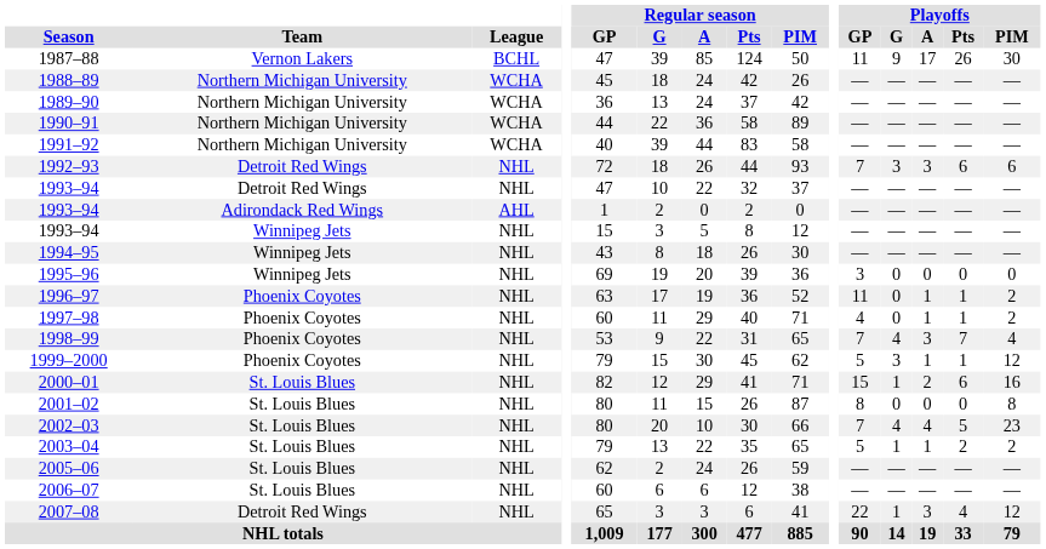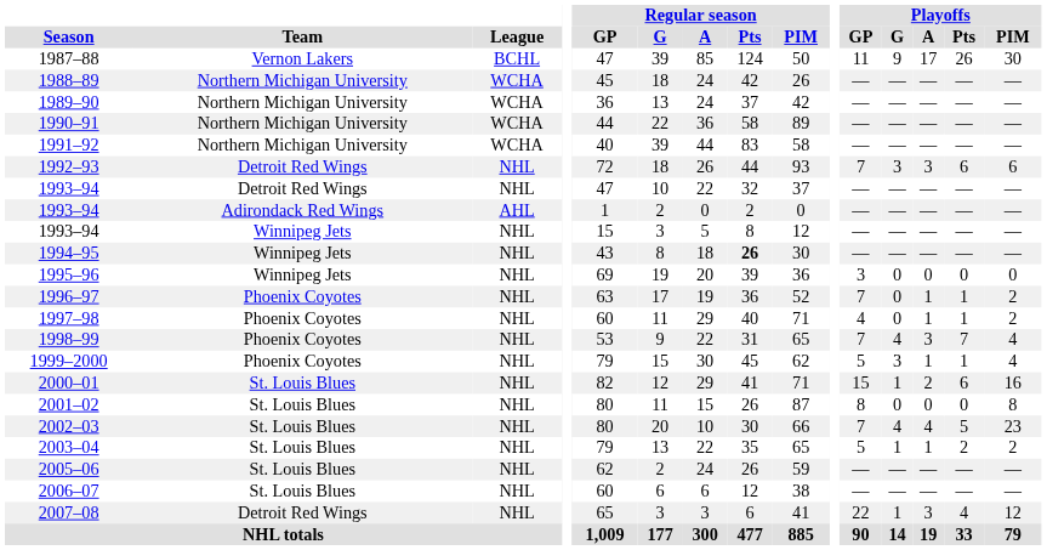 <table border="0" cellpadding="1" cellspacing="0" style="text-align:center; width:60em">
 <tr bgcolor="#e0e0e0">
 <th colspan="3" bgcolor="#ffffff"> </th>
 <th rowspan="99" bgcolor="#ffffff"> </th>
 <th colspan="5"><a href='#'>Regular season</a></th>
 <th rowspan="99" bgcolor="#ffffff"> </th>
 <th colspan="5"><a href='#'>Playoffs</a></th>
 </tr>
 <tr bgcolor="#e0e0e0">
 <th><a href='#'>Season</a></th>
 <th>Team</th>
 <th>League</th>
 <th>GP</th>
 <th><a href='#'>G</a></th>
 <th><a href='#'>A</a></th>
 <th><a href='#'>Pts</a></th>
 <th><a href='#'>PIM</a></th>
 <th>GP</th>
 <th>G</th>
 <th>A</th>
 <th>Pts</th>
 <th>PIM</th>
 </tr>
 <tr>
 <td>1987–88</td>
 <td><a href='#'>Vernon Lakers</a></td>
 <td><a href='#'>BCHL</a></td>
 <td>47</td>
 <td>39</td>
 <td>85</td>
 <td>124</td>
 <td>50</td>
 <td>11</td>
 <td>9</td>
 <td>17</td>
 <td>26</td>
 <td>30</td>
 </tr>
 <tr bgcolor="#f0f0f0">
 <td><a href='#'>1988–89</a></td>
 <td><a href='#'>Northern Michigan University</a></td>
 <td><a href='#'>WCHA</a></td>
 <td>45</td>
 <td>18</td>
 <td>24</td>
 <td>42</td>
 <td>26</td>
 <td>—</td>
 <td>—</td>
 <td>—</td>
 <td>—</td>
 <td>—</td>
 </tr>
 <tr>
 <td><a href='#'>1989–90</a></td>
 <td>Northern Michigan University</td>
 <td>WCHA</td>
 <td>36</td>
 <td>13</td>
 <td>24</td>
 <td>37</td>
 <td>42</td>
 <td>—</td>
 <td>—</td>
 <td>—</td>
 <td>—</td>
 <td>—</td>
 </tr>
 <tr bgcolor="#f0f0f0">
 <td><a href='#'>1990–91</a></td>
 <td>Northern Michigan University</td>
 <td>WCHA</td>
 <td>44</td>
 <td>22</td>
 <td>36</td>
 <td>58</td>
 <td>89</td>
 <td>—</td>
 <td>—</td>
 <td>—</td>
 <td>—</td>
 <td>—</td>
 </tr>
 <tr>
 <td><a href='#'>1991–92</a></td>
 <td>Northern Michigan University</td>
 <td>WCHA</td>
 <td>40</td>
 <td>39</td>
 <td>44</td>
 <td>83</td>
 <td>58</td>
 <td>—</td>
 <td>—</td>
 <td>—</td>
 <td>—</td>
 <td>—</td>
 </tr>
 <tr bgcolor="#f0f0f0">
 <td><a href='#'>1992–93</a></td>
 <td><a href='#'>Detroit Red Wings</a></td>
 <td><a href='#'>NHL</a></td>
 <td>72</td>
 <td>18</td>
 <td>26</td>
 <td>44</td>
 <td>93</td>
 <td>7</td>
 <td>3</td>
 <td>3</td>
 <td>6</td>
 <td>6</td>
 </tr>
 <tr>
 <td><a href='#'>1993–94</a></td>
 <td>Detroit Red Wings</td>
 <td>NHL</td>
 <td>47</td>
 <td>10</td>
 <td>22</td>
 <td>32</td>
 <td>37</td>
 <td>—</td>
 <td>—</td>
 <td>—</td>
 <td>—</td>
 <td>—</td>
 </tr>
 <tr bgcolor="#f0f0f0">
 <td><a href='#'>1993–94</a></td>
 <td><a href='#'>Adirondack Red Wings</a></td>
 <td><a href='#'>AHL</a></td>
 <td>1</td>
 <td>2</td>
 <td>0</td>
 <td>2</td>
 <td>0</td>
 <td>—</td>
 <td>—</td>
 <td>—</td>
 <td>—</td>
 <td>—</td>
 </tr>
 <tr>
 <td>1993–94</td>
 <td><a href='#'>Winnipeg Jets</a></td>
 <td>NHL</td>
 <td>15</td>
 <td>3</td>
 <td>5</td>
 <td>8</td>
 <td>12</td>
 <td>—</td>
 <td>—</td>
 <td>—</td>
 <td>—</td>
 <td>—</td>
 </tr>
 <tr bgcolor="#f0f0f0">
 <td><a href='#'>1994–95</a></td>
 <td>Winnipeg Jets</td>
 <td>NHL</td>
 <td>43</td>
 <td>8</td>
 <td>18</td>
-<td>26</td>
+<td><strong>26</strong></td>
 <td>30</td>
 <td>—</td>
 <td>—</td>
 <td>—</td>
 <td>—</td>
 <td>—</td>
 </tr>
 <tr>
 <td><a href='#'>1995–96</a></td>
 <td>Winnipeg Jets</td>
 <td>NHL</td>
 <td>69</td>
 <td>19</td>
 <td>20</td>
 <td>39</td>
 <td>36</td>
 <td>3</td>
 <td>0</td>
 <td>0</td>
 <td>0</td>
 <td>0</td>
 </tr>
 <tr bgcolor="#f0f0f0">
 <td><a href='#'>1996–97</a></td>
 <td><a href='#'>Phoenix Coyotes</a></td>
 <td>NHL</td>
 <td>63</td>
 <td>17</td>
 <td>19</td>
 <td>36</td>
 <td>52</td>
-<td>11</td>
+<td>7</td>
 <td>0</td>
 <td>1</td>
 <td>1</td>
 <td>2</td>
 </tr>
 <tr>
 <td><a href='#'>1997–98</a></td>
 <td>Phoenix Coyotes</td>
 <td>NHL</td>
 <td>60</td>
 <td>11</td>
 <td>29</td>
 <td>40</td>
 <td>71</td>
 <td>4</td>
 <td>0</td>
 <td>1</td>
 <td>1</td>
 <td>2</td>
 </tr>
 <tr bgcolor="#f0f0f0">
 <td><a href='#'>1998–99</a></td>
 <td>Phoenix Coyotes</td>
 <td>NHL</td>
 <td>53</td>
 <td>9</td>
 <td>22</td>
 <td>31</td>
 <td>65</td>
 <td>7</td>
 <td>4</td>
 <td>3</td>
 <td>7</td>
 <td>4</td>
 </tr>
 <tr>
 <td><a href='#'>1999–2000</a></td>
 <td>Phoenix Coyotes</td>
 <td>NHL</td>
 <td>79</td>
 <td>15</td>
 <td>30</td>
 <td>45</td>
 <td>62</td>
 <td>5</td>
 <td>3</td>
 <td>1</td>
 <td>1</td>
-<td>12</td>
+<td>4</td>
 </tr>
 <tr bgcolor="#f0f0f0">
 <td><a href='#'>2000–01</a></td>
 <td><a href='#'>St. Louis Blues</a></td>
 <td>NHL</td>
 <td>82</td>
 <td>12</td>
 <td>29</td>
 <td>41</td>
 <td>71</td>
 <td>15</td>
 <td>1</td>
 <td>2</td>
 <td>6</td>
 <td>16</td>
 </tr>
 <tr>
 <td><a href='#'>2001–02</a></td>
 <td>St. Louis Blues</td>
 <td>NHL</td>
 <td>80</td>
 <td>11</td>
 <td>15</td>
 <td>26</td>
 <td>87</td>
 <td>8</td>
 <td>0</td>
 <td>0</td>
 <td>0</td>
 <td>8</td>
 </tr>
 <tr bgcolor="#f0f0f0">
 <td><a href='#'>2002–03</a></td>
 <td>St. Louis Blues</td>
 <td>NHL</td>
 <td>80</td>
 <td>20</td>
 <td>10</td>
 <td>30</td>
 <td>66</td>
 <td>7</td>
 <td>4</td>
 <td>4</td>
 <td>5</td>
 <td>23</td>
 </tr>
 <tr>
 <td><a href='#'>2003–04</a></td>
 <td>St. Louis Blues</td>
 <td>NHL</td>
 <td>79</td>
 <td>13</td>
 <td>22</td>
 <td>35</td>
 <td>65</td>
 <td>5</td>
 <td>1</td>
 <td>1</td>
 <td>2</td>
 <td>2</td>
 </tr>
 <tr bgcolor="#f0f0f0">
 <td><a href='#'>2005–06</a></td>
 <td>St. Louis Blues</td>
 <td>NHL</td>
 <td>62</td>
 <td>2</td>
 <td>24</td>
 <td>26</td>
 <td>59</td>
 <td>—</td>
 <td>—</td>
 <td>—</td>
 <td>—</td>
 <td>—</td>
 </tr>
 <tr>
 <td><a href='#'>2006–07</a></td>
 <td>St. Louis Blues</td>
 <td>NHL</td>
 <td>60</td>
 <td>6</td>
 <td>6</td>
 <td>12</td>
 <td>38</td>
 <td>—</td>
 <td>—</td>
 <td>—</td>
 <td>—</td>
 <td>—</td>
 </tr>
 <tr bgcolor="#f0f0f0">
 <td><a href='#'>2007–08</a></td>
 <td>Detroit Red Wings</td>
 <td>NHL</td>
 <td>65</td>
 <td>3</td>
 <td>3</td>
 <td>6</td>
 <td>41</td>
 <td>22</td>
 <td>1</td>
 <td>3</td>
 <td>4</td>
 <td>12</td>
 </tr>
 <tr bgcolor="#e0e0e0">
 <th colspan="3">NHL totals</th>
 <th>1,009</th>
 <th>177</th>
 <th>300</th>
 <th>477</th>
 <th>885</th>
 <th>90</th>
 <th>14</th>
 <th>19</th>
 <th>33</th>
 <th>79</th>
 </tr>
 </table>
